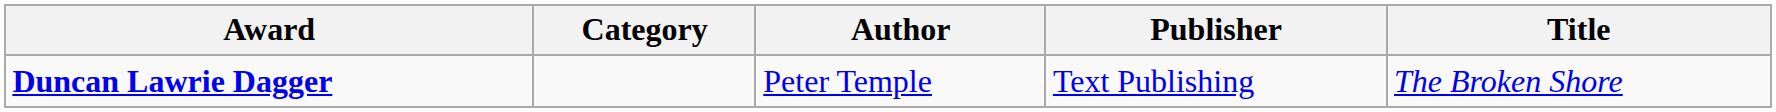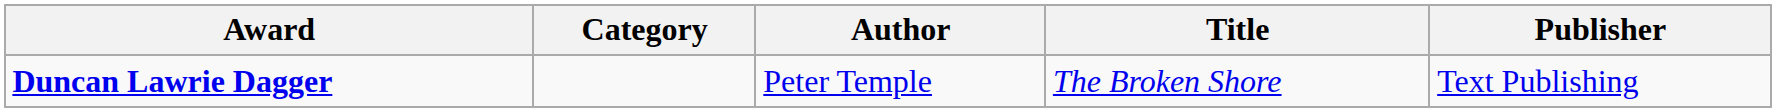 <table class="wikitable" width=100%>
 <tr>
 <th>Award</th>
 <th>Category</th>
 <th>Author</th>
+<th>Title</th>
 <th>Publisher</th>
-<th>Title</th>
 </tr>
 <tr>
 <td><strong><a href='#'>Duncan Lawrie Dagger</a></strong></td>
 <td></td>
 <td><a href='#'>Peter Temple</a></td>
+<td><em><a href='#'>The Broken Shore</a></em></td>
 <td><a href='#'>Text Publishing</a></td>
-<td><em><a href='#'>The Broken Shore</a></em></td>
 </tr>
 </table>
